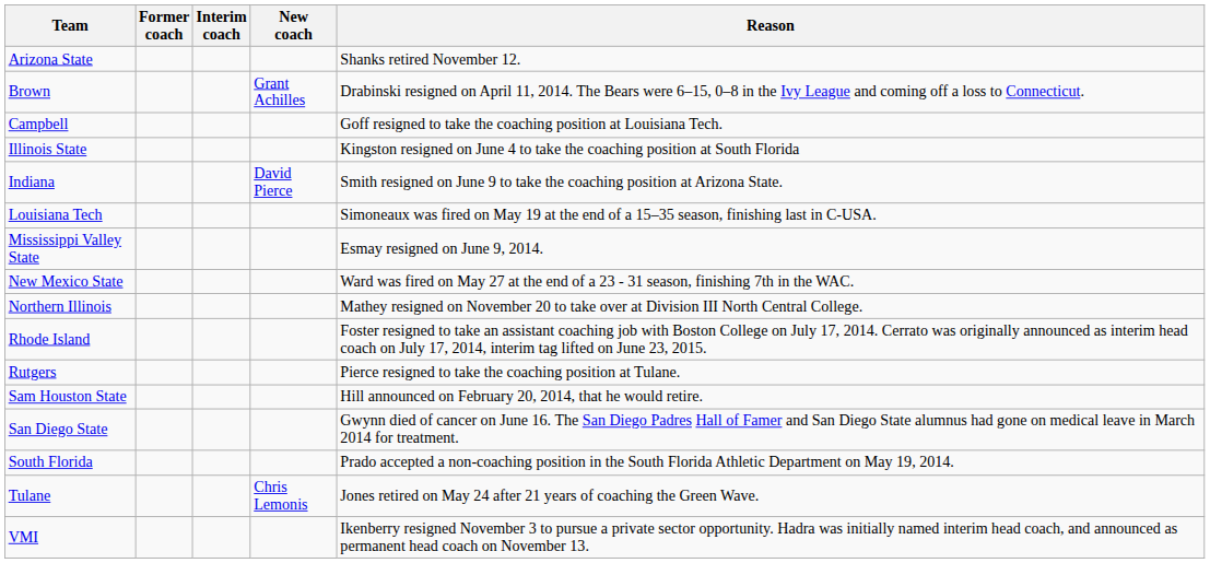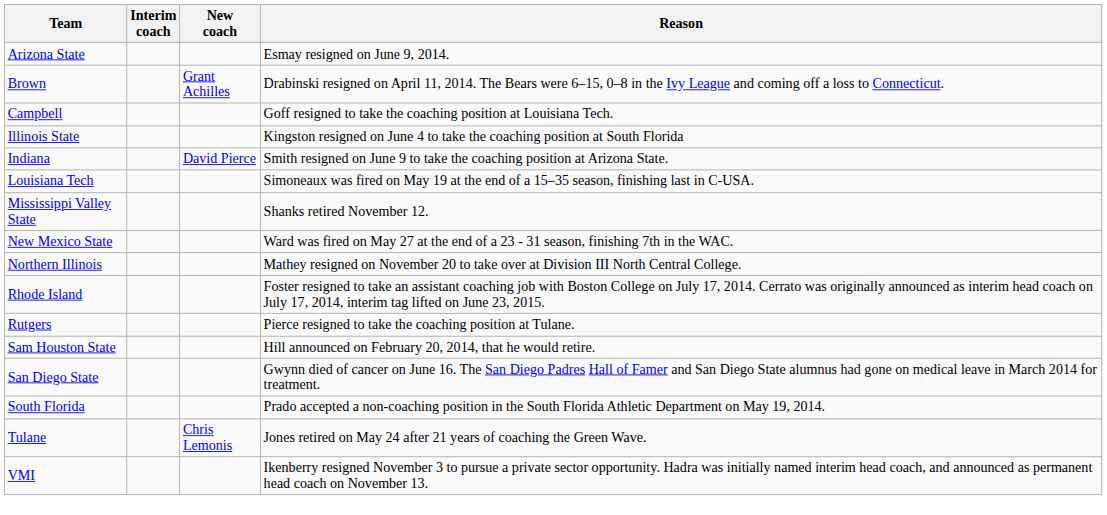 <table class="wikitable">
 <tr>
 <th>Team</th>
-<th>Former<br>coach</th>
 <th>Interim<br>coach</th>
 <th>New<br>coach</th>
 <th>Reason</th>
 </tr>
 <tr>
 <td><a href='#'>Arizona State</a></td>
 <td></td>
 <td></td>
-<td></td>
-<td>Shanks retired November 12.</td>
+<td>Esmay resigned on June 9, 2014.</td>
 </tr>
 <tr>
 <td><a href='#'>Brown</a></td>
-<td></td>
 <td></td>
 <td><a href='#'>Grant Achilles</a></td>
 <td>Drabinski resigned on April 11, 2014.  The Bears were 6–15, 0–8 in the <a href='#'>Ivy League</a> and coming off a loss to <a href='#'>Connecticut</a>.</td>
 </tr>
 <tr>
 <td><a href='#'>Campbell</a></td>
 <td></td>
 <td></td>
-<td></td>
 <td>Goff resigned to take the coaching position at Louisiana Tech.</td>
 </tr>
 <tr>
 <td><a href='#'>Illinois State</a></td>
 <td></td>
 <td></td>
-<td></td>
 <td>Kingston resigned on June 4 to take the coaching position at South Florida</td>
 </tr>
 <tr>
 <td><a href='#'>Indiana</a></td>
-<td></td>
 <td></td>
 <td><a href='#'>David Pierce</a></td>
 <td>Smith resigned on June 9 to take the coaching position at Arizona State.</td>
 </tr>
 <tr>
 <td><a href='#'>Louisiana Tech</a></td>
 <td></td>
 <td></td>
-<td></td>
 <td>Simoneaux was fired on May 19 at the end of a 15–35 season, finishing last in C-USA.</td>
 </tr>
 <tr>
 <td><a href='#'>Mississippi Valley State</a></td>
 <td></td>
 <td></td>
-<td></td>
-<td>Esmay resigned on June 9, 2014.</td>
+<td>Shanks retired November 12.</td>
 </tr>
 <tr>
 <td><a href='#'>New Mexico State</a></td>
-<td></td>
 <td></td>
 <td></td>
 <td>Ward was fired on May 27 at the end of a 23 - 31 season, finishing 7th in the WAC.</td>
 </tr>
 <tr>
 <td><a href='#'>Northern Illinois</a></td>
 <td></td>
 <td></td>
-<td></td>
 <td>Mathey resigned on November 20 to take over at Division III North Central College.</td>
 </tr>
 <tr>
 <td><a href='#'>Rhode Island</a></td>
-<td></td>
 <td></td>
 <td></td>
 <td>Foster resigned to take an assistant coaching job with Boston College on July 17, 2014. Cerrato was originally announced as interim head coach on July 17, 2014, interim tag lifted on June 23, 2015.</td>
 </tr>
 <tr>
 <td><a href='#'>Rutgers</a></td>
 <td></td>
 <td></td>
-<td></td>
 <td>Pierce resigned to take the coaching position at Tulane.</td>
 </tr>
 <tr>
 <td><a href='#'>Sam Houston State</a></td>
-<td></td>
 <td></td>
 <td></td>
 <td>Hill announced on February 20, 2014, that he would retire.</td>
 </tr>
 <tr>
 <td><a href='#'>San Diego State</a></td>
 <td></td>
 <td></td>
-<td></td>
 <td>Gwynn died of cancer on June 16. The <a href='#'>San Diego Padres</a> <a href='#'>Hall of Famer</a> and San Diego State alumnus had gone on medical leave in March 2014 for treatment.</td>
 </tr>
 <tr>
 <td><a href='#'>South Florida</a></td>
 <td></td>
 <td></td>
-<td></td>
 <td>Prado accepted a non-coaching position in the South Florida Athletic Department on May 19, 2014.</td>
 </tr>
 <tr>
 <td><a href='#'>Tulane</a></td>
-<td></td>
 <td></td>
 <td><a href='#'>Chris Lemonis</a></td>
 <td>Jones retired on May 24 after 21 years of coaching the Green Wave.</td>
 </tr>
 <tr>
 <td><a href='#'>VMI</a></td>
 <td></td>
 <td></td>
-<td></td>
 <td>Ikenberry resigned November 3 to pursue a private sector opportunity.  Hadra was initially named interim head coach, and announced as permanent head coach on November 13.</td>
 </tr>
 </table>
